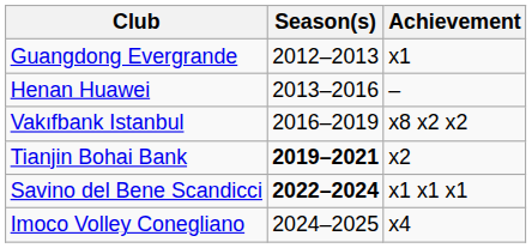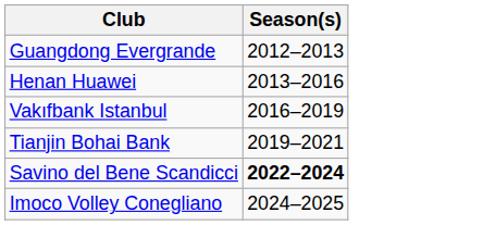 <table class="wikitable">
 <tr>
 <th>Club</th>
 <th>Season(s)</th>
-<th>Achievement</th>
 </tr>
 <tr>
 <td> <a href='#'>Guangdong Evergrande</a></td>
 <td>2012–2013</td>
-<td> x1</td>
 </tr>
 <tr>
 <td> <a href='#'>Henan Huawei</a></td>
 <td>2013–2016</td>
-<td>–</td>
 </tr>
 <tr>
 <td> <a href='#'>Vakıfbank Istanbul</a></td>
 <td>2016–2019</td>
-<td> x8    x2   x2</td>
 </tr>
 <tr>
 <td> <a href='#'>Tianjin Bohai Bank</a></td>
-<td><strong>2019–2021</strong></td>
-<td> x2</td>
+<td>2019–2021</td>
 </tr>
 <tr>
 <td> <a href='#'>Savino del Bene Scandicci</a></td>
 <td><strong>2022–2024</strong></td>
-<td> x1  x1  x1</td>
 </tr>
 <tr>
 <td> <a href='#'>Imoco Volley Conegliano</a></td>
 <td>2024–2025</td>
-<td> x4</td>
 </tr>
 </table>
